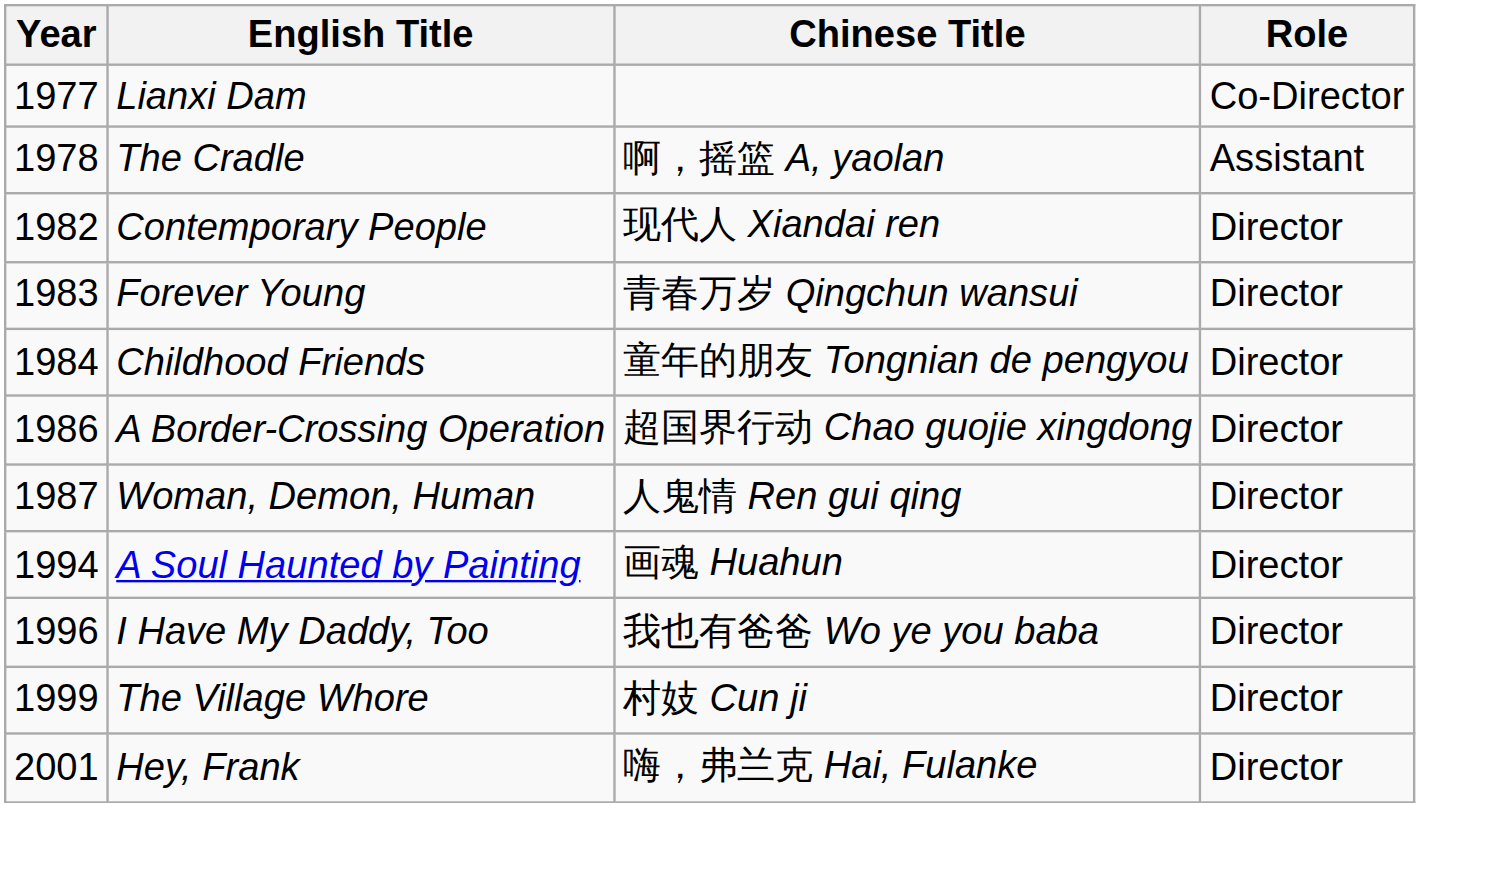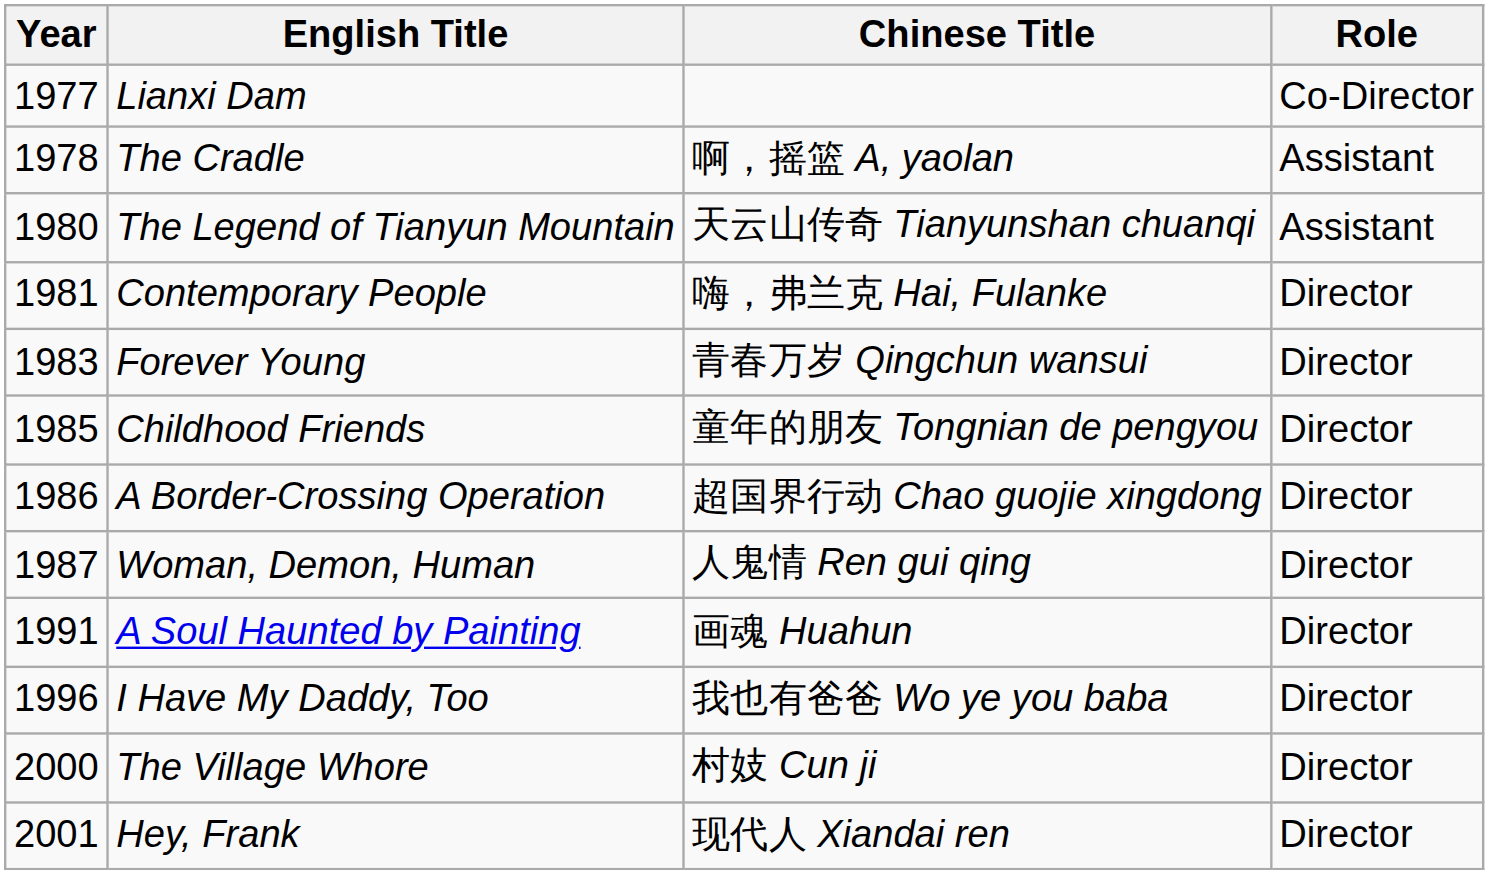 <table class="wikitable sortable">
 <tr>
 <th>Year</th>
 <th>English Title</th>
 <th>Chinese Title</th>
 <th>Role</th>
 </tr>
 <tr>
 <td>1977</td>
 <td><em>Lianxi Dam</em></td>
 <td></td>
 <td>Co-Director</td>
 </tr>
 <tr>
 <td>1978</td>
 <td><em>The Cradle</em></td>
 <td>啊，摇篮 <em>A, yaolan</em></td>
 <td>Assistant</td>
 </tr>
 <tr>
-<td>1982</td>
+<td>1980</td>
+<td><em>The Legend of Tianyun Mountain</em></td>
+<td>天云山传奇 <em>Tianyunshan chuanqi</em></td>
+<td>Assistant</td>
+</tr>
+<tr>
+<td>1981</td>
 <td><em>Contemporary People</em></td>
-<td>现代人 <em>Xiandai ren</em></td>
+<td>嗨，弗兰克 <em>Hai, Fulanke</em></td>
 <td>Director</td>
 </tr>
 <tr>
 <td>1983</td>
 <td><em>Forever Young</em></td>
 <td>青春万岁 <em>Qingchun wansui</em></td>
 <td>Director</td>
 </tr>
 <tr>
-<td>1984</td>
+<td>1985</td>
 <td><em>Childhood Friends</em></td>
 <td>童年的朋友 <em>Tongnian de pengyou</em></td>
 <td>Director</td>
 </tr>
 <tr>
 <td>1986</td>
 <td><em>A Border-Crossing Operation</em></td>
 <td>超国界行动 <em>Chao guojie xingdong</em></td>
 <td>Director</td>
 </tr>
 <tr>
 <td>1987</td>
 <td><em>Woman, Demon, Human</em></td>
 <td>人鬼情 <em>Ren gui qing</em></td>
 <td>Director</td>
 </tr>
 <tr>
-<td>1994</td>
+<td>1991</td>
 <td><em><a href='#'>A Soul Haunted by Painting</a></em></td>
 <td>画魂 <em>Huahun</em></td>
 <td>Director</td>
 </tr>
 <tr>
 <td>1996</td>
 <td><em>I Have My Daddy, Too</em></td>
 <td>我也有爸爸 <em>Wo ye you baba</em></td>
 <td>Director</td>
 </tr>
 <tr>
-<td>1999</td>
+<td>2000</td>
 <td><em>The Village Whore</em></td>
 <td>村妓 <em>Cun ji</em></td>
 <td>Director</td>
 </tr>
 <tr>
 <td>2001</td>
 <td><em>Hey, Frank</em></td>
-<td>嗨，弗兰克 <em>Hai, Fulanke</em></td>
+<td>现代人 <em>Xiandai ren</em></td>
 <td>Director</td>
 </tr>
 </table>
